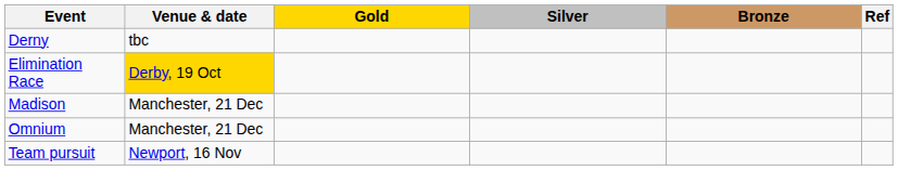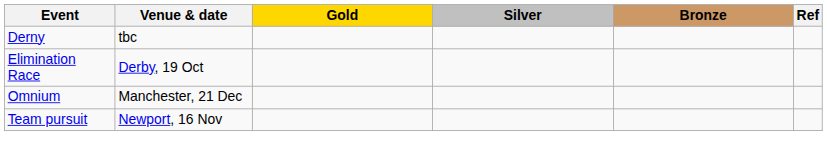 <table class="wikitable" style="font-size: 100%">
 <tr>
 <th width=120>Event</th>
 <th width=150>Venue & date</th>
 <th width=200 style="background-color: gold;">Gold</th>
 <th width=200 style="background-color: silver;">Silver</th>
 <th width=200 style="background-color: #cc9966;">Bronze</th>
 <th width=20>Ref</th>
 </tr>
 <tr>
 <td><a href='#'>Derny</a></td>
 <td>tbc</td>
 <td></td>
 <td></td>
 <td></td>
 <td></td>
 </tr>
 <tr>
 <td><a href='#'>Elimination Race</a></td>
-<td style="background: gold;"><a href='#'>Derby</a>, 19 Oct</td>
-<td></td>
-<td></td>
-<td></td>
-</tr>
-<tr>
-<td><a href='#'>Madison</a></td>
-<td>Manchester, 21 Dec</td>
-<td></td>
+<td><a href='#'>Derby</a>, 19 Oct</td>
 <td></td>
 <td></td>
 <td></td>
 </tr>
 <tr>
 <td><a href='#'>Omnium</a></td>
 <td>Manchester, 21 Dec</td>
 <td></td>
 <td></td>
 <td></td>
 <td></td>
 </tr>
 <tr>
 <td><a href='#'>Team pursuit</a></td>
 <td><a href='#'>Newport</a>, 16 Nov</td>
 <td></td>
 <td></td>
 <td></td>
 <td></td>
 </tr>
 </table>
